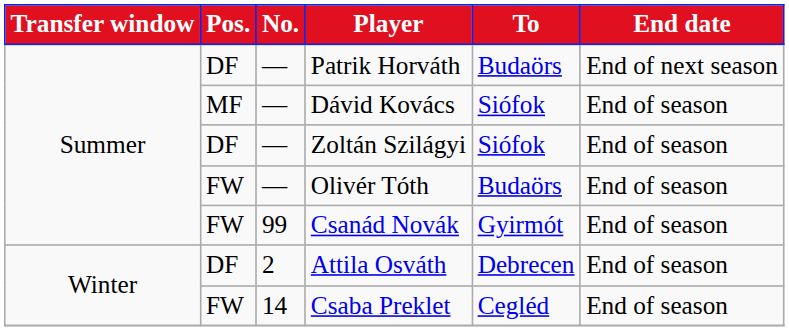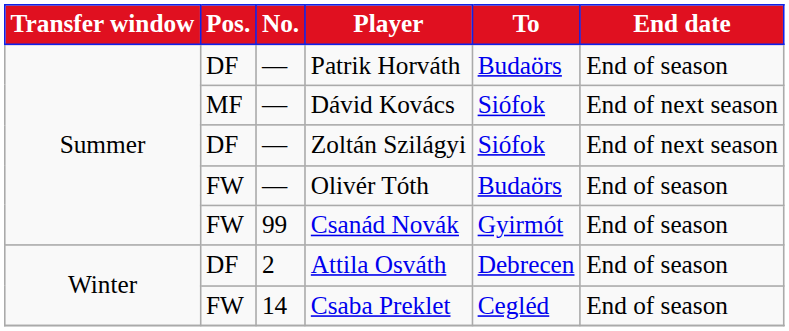 <table class="wikitable plainrowheaders sortable">
 <tr>
 <th style="background-color:#E01020;color:white;border:1px solid #0E22E9">Transfer window</th>
 <th style="background-color:#E01020;color:white;border:1px solid #0E22E9">Pos.</th>
 <th style="background-color:#E01020;color:white;border:1px solid #0E22E9">No.</th>
 <th style="background-color:#E01020;color:white;border:1px solid #0E22E9">Player</th>
 <th style="background-color:#E01020;color:white;border:1px solid #0E22E9">To</th>
 <th style="background-color:#E01020;color:white;border:1px solid #0E22E9">End date</th>
 </tr>
 <tr>
 <td rowspan="5" style="text-align:center;">Summer</td>
 <td style=text-aligncenter;>DF</td>
 <td style=text-aligncenter;>—</td>
 <td style=text-alignleft;> Patrik Horváth</td>
 <td style=text-alignleft;><a href='#'>Budaörs</a></td>
-<td style=text-aligncenter;>End of next season</td>
+<td style=text-aligncenter;>End of season</td>
 </tr>
 <tr>
 <td style=text-aligncenter;>MF</td>
 <td style=text-aligncenter;>—</td>
 <td style=text-alignleft;> Dávid Kovács</td>
 <td style=text-alignleft;><a href='#'>Siófok</a></td>
-<td style=text-aligncenter;>End of season</td>
+<td style=text-aligncenter;>End of next season</td>
 </tr>
 <tr>
 <td style=text-aligncenter;>DF</td>
 <td style=text-aligncenter;>—</td>
 <td style=text-alignleft;> Zoltán Szilágyi</td>
 <td style=text-alignleft;><a href='#'>Siófok</a></td>
-<td style=text-aligncenter;>End of season</td>
+<td style=text-aligncenter;>End of next season</td>
 </tr>
 <tr>
 <td style=text-aligncenter;>FW</td>
 <td style=text-aligncenter;>—</td>
 <td style=text-alignleft;> Olivér Tóth</td>
 <td style=text-alignleft;><a href='#'>Budaörs</a></td>
 <td style=text-aligncenter;>End of season</td>
 </tr>
 <tr>
 <td style=text-aligncenter;>FW</td>
 <td style=text-aligncenter;>99</td>
 <td style=text-alignleft;> <a href='#'>Csanád Novák</a></td>
 <td style=text-alignleft;><a href='#'>Gyirmót</a></td>
 <td style=text-aligncenter;>End of season</td>
 </tr>
 <tr>
 <td rowspan="2" style="text-align:center;">Winter</td>
 <td style=text-aligncenter;>DF</td>
 <td style=text-aligncenter;>2</td>
 <td style=text-alignleft;> <a href='#'>Attila Osváth</a></td>
 <td style=text-alignleft;><a href='#'>Debrecen</a></td>
 <td style=text-aligncenter;>End of season</td>
 </tr>
 <tr>
 <td style=text-aligncenter;>FW</td>
 <td style=text-aligncenter;>14</td>
 <td style=text-alignleft;> <a href='#'>Csaba Preklet</a></td>
 <td style=text-alignleft;><a href='#'>Cegléd</a></td>
 <td style=text-aligncenter;>End of season</td>
 </tr>
 <tr>
 </tr>
 </table>
